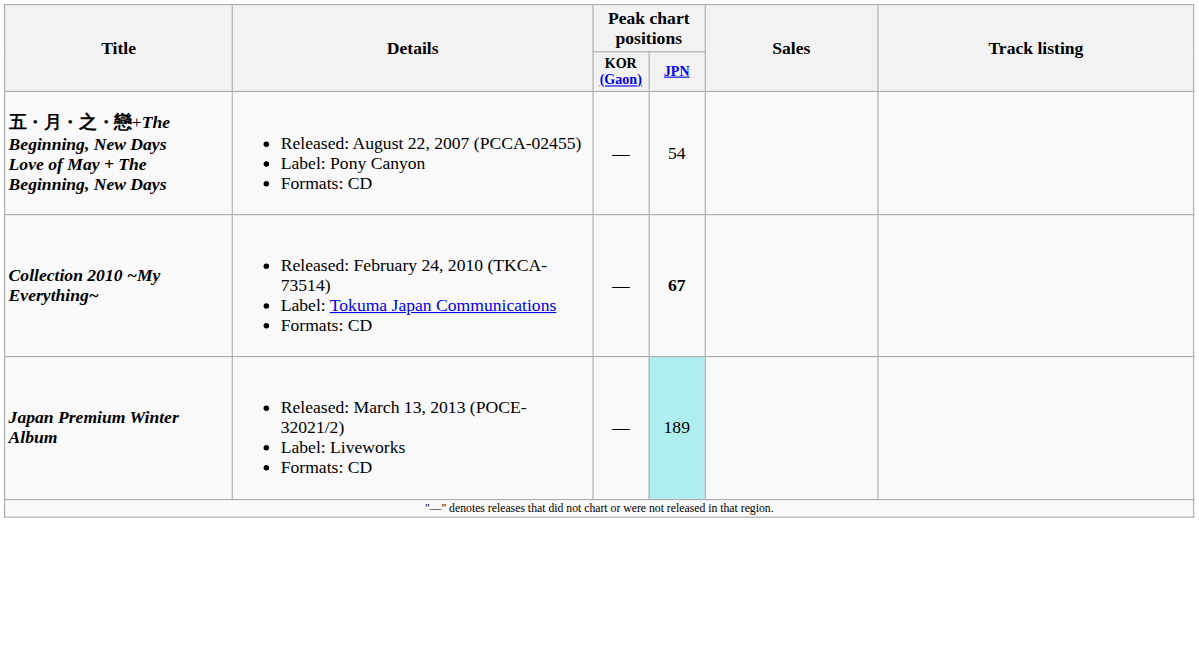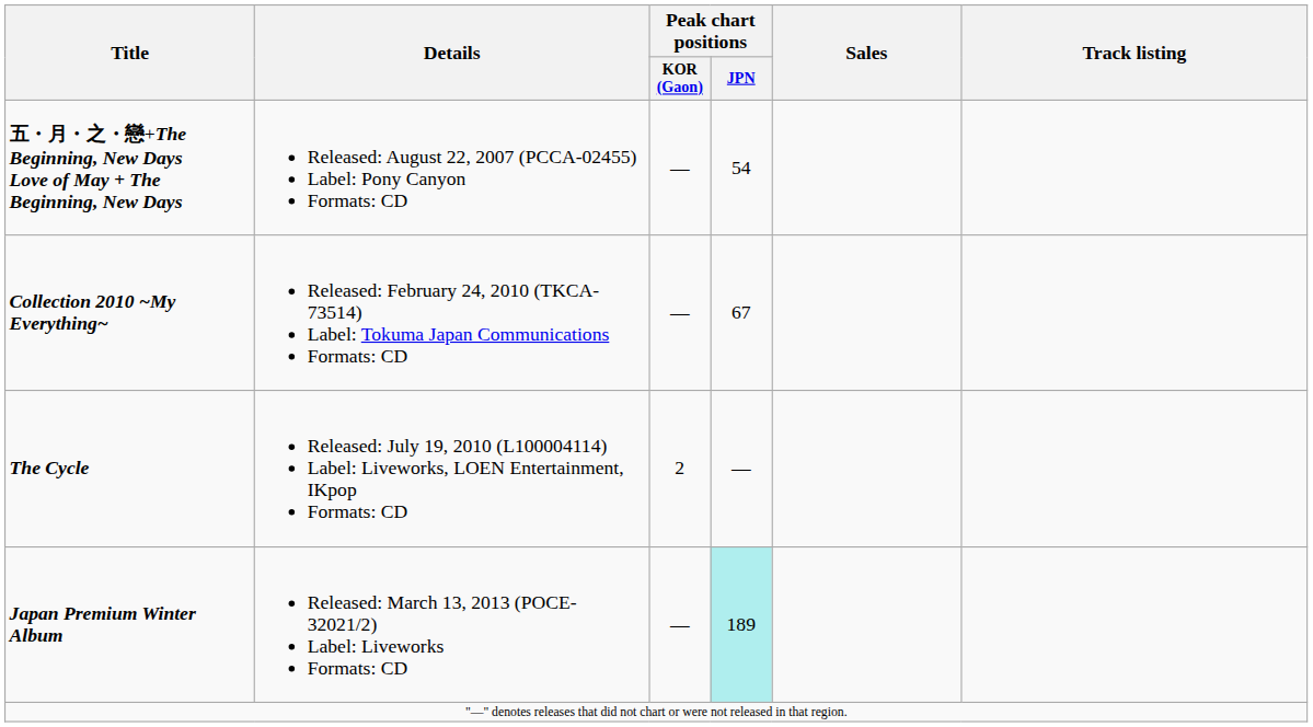 <table class="wikitable">
 <tr>
 <th rowspan="2" style="width:200px;">Title</th>
 <th rowspan="2" style="width:320px;">Details</th>
 <th colspan="2">Peak chart positions</th>
 <th rowspan="2" style="width:150px;">Sales</th>
 <th rowspan="2" style="width:280px;">Track listing</th>
 </tr>
 <tr>
 <th align="center" style="width:3.5em;font-size:80%;">KOR<br><a href='#'>(Gaon)</a><br></th>
 <th align="center" style="width:3.5em;font-size:80%;"><a href='#'>JPN</a><br></th>
 </tr>
 <tr>
 <td><strong>五・月・之・戀</strong>+<strong><em>The Beginning, New Days<br>Love of May + The Beginning, New Days</em></strong></td>
 <td><br><ul><li>Released: August 22, 2007 (PCCA-02455)</li><li>Label: Pony Canyon</li><li>Formats: CD</li></ul></td>
 <td align="center">—</td>
 <td align="center">54</td>
 <td align="center"></td>
 <td style="text-align:center" style="font-size: 85%;"></td>
 </tr>
 <tr>
 <td><strong><em>Collection 2010 ~My Everything~</em></strong></td>
 <td><br><ul><li>Released: February 24, 2010 (TKCA-73514)</li><li>Label: <a href='#'>Tokuma Japan Communications</a></li><li>Formats: CD</li></ul></td>
 <td align="center">—</td>
-<td align="center"><strong>67</strong></td>
+<td align="center">67</td>
+<td align="center"></td>
+<td style="text-align:center" style="font-size: 85%;"></td>
+</tr>
+<tr>
+<td><strong><em>The Cycle</em></strong></td>
+<td><br><ul><li>Released: July 19, 2010 (L100004114)</li><li>Label: Liveworks, LOEN Entertainment, IKpop</li><li>Formats: CD</li></ul></td>
+<td align="center">2</td>
+<td align="center">—</td>
 <td align="center"></td>
 <td style="text-align:center" style="font-size: 85%;"></td>
 </tr>
 <tr>
 <td><strong><em>Japan Premium Winter Album</em></strong></td>
 <td><br><ul><li>Released: March 13, 2013 (POCE-32021/2)</li><li>Label: Liveworks</li><li>Formats: CD</li></ul></td>
 <td align="center">—</td>
 <td align="center" style="background: paleturquoise;">189</td>
 <td align="center"></td>
 <td style="text-align:center" style="font-size: 85%;"></td>
 </tr>
 <tr>
 <td colspan="6" style="text-align:center; font-size:8pt;">"—" denotes releases that did not chart or were not released in that region.</td>
 </tr>
 </table>
